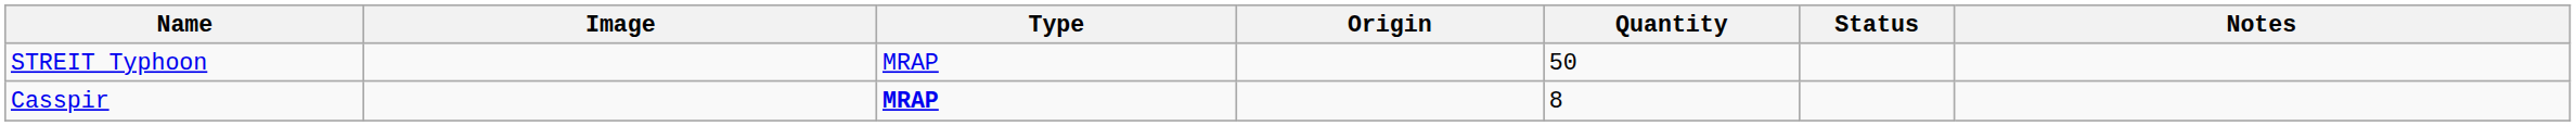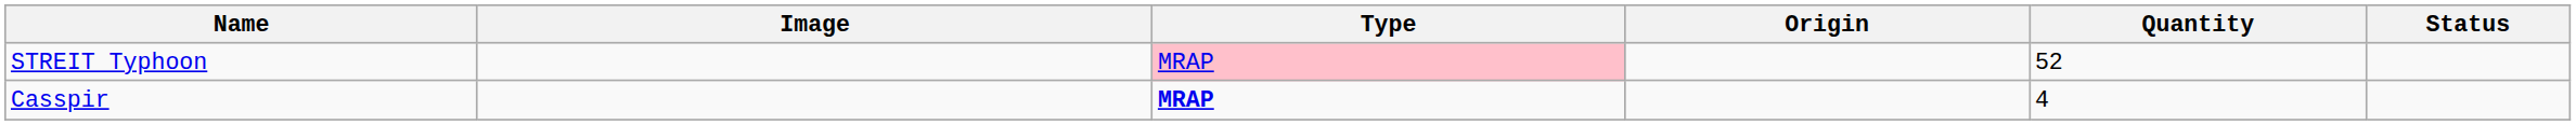 <table class="wikitable" style="width:90%;">
 <tr>
 <th width=14%>Name</th>
 <th width=20%>Image</th>
 <th width=14%>Type</th>
 <th width=12%>Origin</th>
 <th width=10%>Quantity</th>
 <th width=06%>Status</th>
-<th width=24%>Notes</th>
 </tr>
 <tr>
 <td><a href='#'>STREIT Typhoon</a></td>
 <td></td>
-<td><a href='#'>MRAP</a></td>
+<td style="background: pink;"><a href='#'>MRAP</a></td>
 <td></td>
-<td>50</td>
-<td></td>
+<td>52</td>
 <td></td>
 </tr>
 <tr>
 <td><a href='#'>Casspir</a></td>
 <td></td>
 <td><strong><a href='#'>MRAP</a></strong></td>
 <td></td>
-<td>8</td>
-<td></td>
+<td>4</td>
 <td></td>
 </tr>
 </table>
